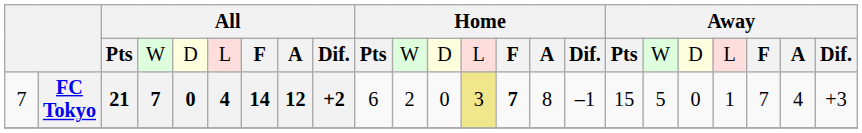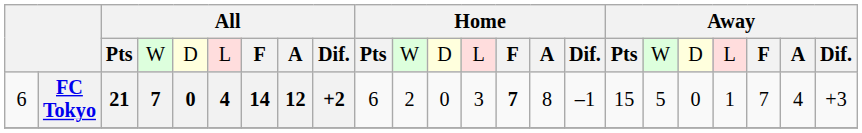 <table class="wikitable" style="font-size: 90%">
 <tr>
 <th rowspan="2" colspan="2"></th>
 <th colspan="7">All</th>
 <th colspan="7">Home</th>
 <th colspan="7">Away</th>
 </tr>
 <tr>
 <th width="20">Pts</th>
 <td bgcolor="#ddffdd" align="center" width="20">W</td>
 <td bgcolor="#ffffdd" align="center" width="20">D</td>
 <td bgcolor="#ffdddd" align="center" width="20">L</td>
 <th width="20">F</th>
 <th width="20">A</th>
 <th width="20">Dif.</th>
 <th width="20">Pts</th>
 <td bgcolor="#ddffdd" align="center" width="20">W</td>
 <td bgcolor="#ffffdd" align="center" width="20">D</td>
 <td bgcolor="#ffdddd" align="center" width="20">L</td>
 <th width="20">F</th>
 <th width="20">A</th>
 <th width="20">Dif.</th>
 <th width="20">Pts</th>
 <td bgcolor="#ddffdd" align="center" width="20">W</td>
 <td bgcolor="#ffffdd" align="center" width="20">D</td>
 <td bgcolor="#ffdddd" align="center" width="20">L</td>
 <th width="20">F</th>
 <th width="20">A</th>
 <th width="20">Dif.</th>
 </tr>
 <tr>
-<td width="20" align="center">7</td>
+<td width="20" align="center">6</td>
 <th><a href='#'>FC Tokyo</a></th>
 <th>21</th>
 <th>7</th>
 <th>0</th>
 <th>4</th>
 <th>14</th>
 <th>12</th>
 <th>+2</th>
 <td align="center">6</td>
 <td align="center">2</td>
 <td align="center">0</td>
-<td align="center" style="background: khaki;">3</td>
+<td align="center">3</td>
 <td align="center"><strong>7</strong></td>
 <td align="center">8</td>
 <td align="center">–1</td>
 <td align="center">15</td>
 <td align="center">5</td>
 <td align="center">0</td>
 <td align="center">1</td>
 <td align="center">7</td>
 <td align="center">4</td>
 <td align="center">+3</td>
 </tr>
 <tr>
 </tr>
 </table>
